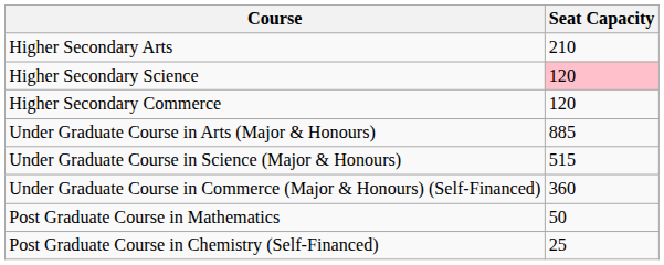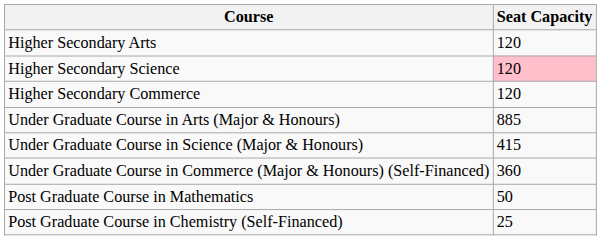 <table class="wikitable">
 <tr>
 <th>Course</th>
 <th>Seat Capacity</th>
 </tr>
 <tr>
 <td>Higher Secondary Arts</td>
-<td>210</td>
+<td>120</td>
 </tr>
 <tr>
 <td>Higher Secondary Science</td>
 <td style="background: pink;">120</td>
 </tr>
 <tr>
 <td>Higher Secondary Commerce</td>
 <td>120</td>
 </tr>
 <tr>
 <td>Under Graduate Course in Arts (Major & Honours)</td>
 <td>885</td>
 </tr>
 <tr>
 <td>Under Graduate Course in Science (Major & Honours)</td>
-<td>515</td>
+<td>415</td>
 </tr>
 <tr>
 <td>Under Graduate Course in Commerce (Major & Honours) (Self-Financed)</td>
 <td>360</td>
 </tr>
 <tr>
 <td>Post Graduate Course in Mathematics</td>
 <td>50</td>
 </tr>
 <tr>
 <td>Post Graduate Course in Chemistry (Self-Financed)</td>
 <td>25</td>
 </tr>
 </table>
